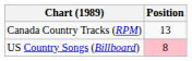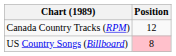 <table class="wikitable sortable">
 <tr>
 <th scope="col">Chart (1989)</th>
 <th scope="col">Position</th>
 </tr>
 <tr>
 <td>Canada Country Tracks (<em><a href='#'>RPM</a></em>)</td>
-<td align="center">13</td>
+<td align="center">12</td>
 </tr>
 <tr>
 <td>US <a href='#'>Country Songs</a> (<em><a href='#'>Billboard</a></em>)</td>
 <td align="center" style="background: pink;">8</td>
 </tr>
 </table>
